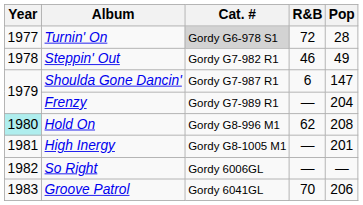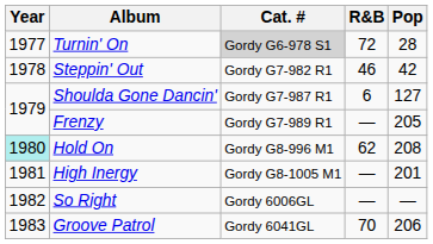 <table class="wikitable">
 <tr>
 <th><span>Year</span></th>
 <th><span>Album</span></th>
 <th><span>Cat. #</span></th>
 <th><span>R&B</span></th>
 <th><span>Pop</span></th>
 </tr>
 <tr>
 <td>1977</td>
 <td><em><a href='#'>Turnin' On</a></em></td>
 <td style="background: lightgrey;"><small>Gordy G6-978 S1</small></td>
 <td align="center">72</td>
 <td align="center">28</td>
 </tr>
 <tr>
 <td>1978</td>
 <td><em><a href='#'>Steppin' Out</a></em></td>
 <td><small>Gordy G7-982 R1</small></td>
 <td align="center">46</td>
-<td align="center">49</td>
+<td align="center">42</td>
 </tr>
 <tr>
 <td rowspan="2">1979</td>
 <td><em><a href='#'>Shoulda Gone Dancin'</a></em></td>
 <td><small>Gordy G7-987 R1</small></td>
 <td align="center">6</td>
-<td align="center">147</td>
+<td align="center">127</td>
 </tr>
 <tr>
 <td><em><a href='#'>Frenzy</a></em></td>
 <td><small>Gordy G7-989 R1</small></td>
 <td align="center">—</td>
-<td align="center">204</td>
+<td align="center">205</td>
 </tr>
 <tr>
 <td style="background: paleturquoise;">1980</td>
 <td><em><a href='#'>Hold On</a></em></td>
 <td><small>Gordy G8-996 M1</small></td>
 <td align="center">62</td>
 <td align="center">208</td>
 </tr>
 <tr>
 <td>1981</td>
 <td><em><a href='#'>High Inergy</a></em></td>
 <td><small>Gordy G8-1005 M1</small></td>
 <td align="center">—</td>
 <td align="center">201</td>
 </tr>
 <tr>
 <td>1982</td>
 <td><em><a href='#'>So Right</a></em></td>
 <td><small>Gordy 6006GL</small></td>
 <td align="center">—</td>
 <td align="center">—</td>
 </tr>
 <tr>
 <td>1983</td>
 <td><em><a href='#'>Groove Patrol</a></em></td>
 <td><small>Gordy 6041GL</small></td>
 <td align="center">70</td>
 <td align="center">206</td>
 </tr>
 </table>
